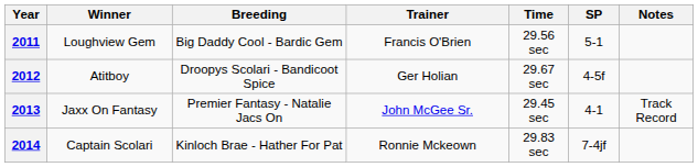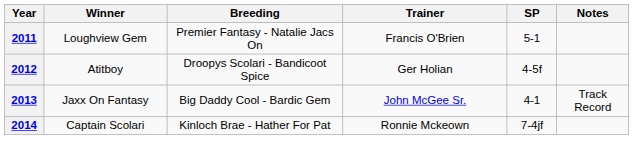 <table class="wikitable" style="text-align:center">
 <tr>
 <th width=50>Year</th>
 <th width=180>Winner</th>
 <th width=270>Breeding</th>
 <th width=250>Trainer</th>
-<th width=80>Time</th>
 <th width=70>SP</th>
 <th width=100>Notes</th>
 </tr>
 <tr>
 <th><a href='#'>2011</a></th>
 <td>Loughview Gem </td>
-<td>Big Daddy Cool - Bardic Gem</td>
+<td>Premier Fantasy - Natalie Jacs On</td>
 <td>Francis O'Brien</td>
-<td>29.56 sec</td>
 <td>5-1</td>
 <td></td>
 </tr>
 <tr>
 <th><a href='#'>2012</a></th>
 <td>Atitboy </td>
 <td>Droopys Scolari - Bandicoot Spice</td>
 <td>Ger Holian</td>
-<td>29.67 sec</td>
 <td>4-5f</td>
 <td></td>
 </tr>
 <tr>
 <th><a href='#'>2013</a></th>
 <td>Jaxx On Fantasy </td>
-<td>Premier Fantasy - Natalie Jacs On</td>
+<td>Big Daddy Cool - Bardic Gem</td>
 <td><a href='#'>John McGee Sr.</a></td>
-<td>29.45 sec</td>
 <td>4-1</td>
 <td>Track Record</td>
 </tr>
 <tr>
 <th><a href='#'>2014</a></th>
 <td>Captain Scolari </td>
 <td>Kinloch Brae - Hather For Pat</td>
 <td>Ronnie Mckeown</td>
-<td>29.83 sec</td>
 <td>7-4jf</td>
 <td></td>
 </tr>
 </table>
